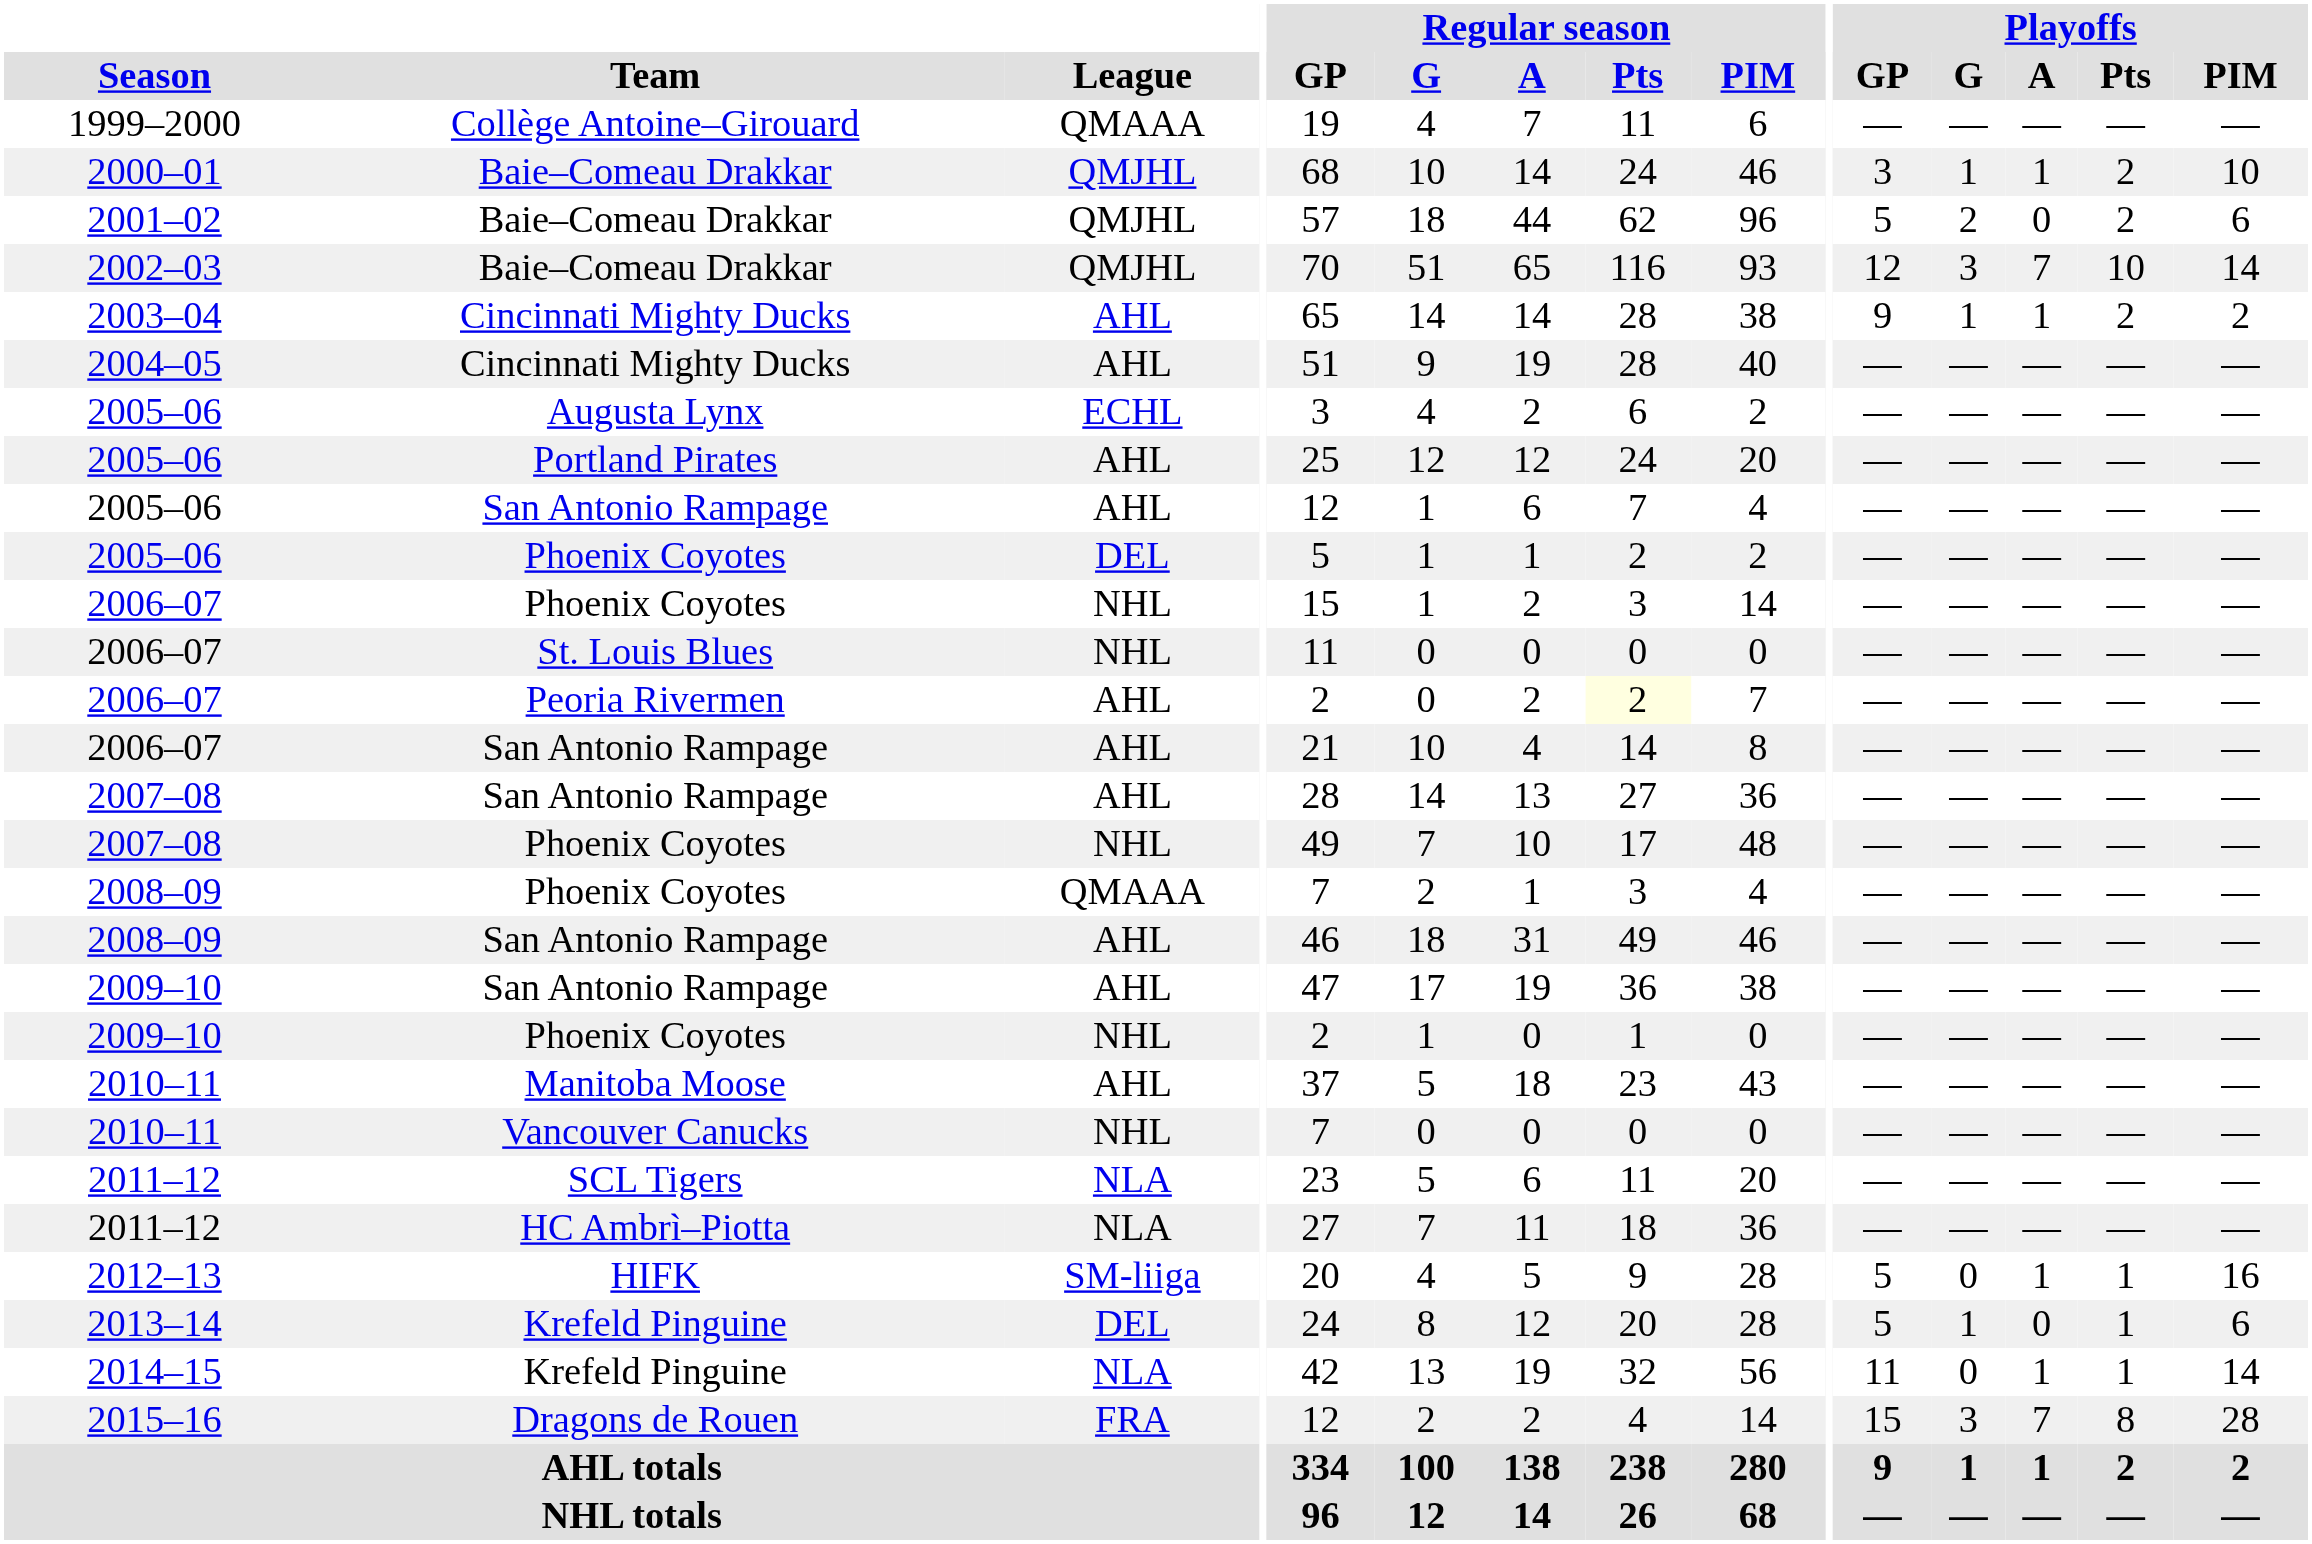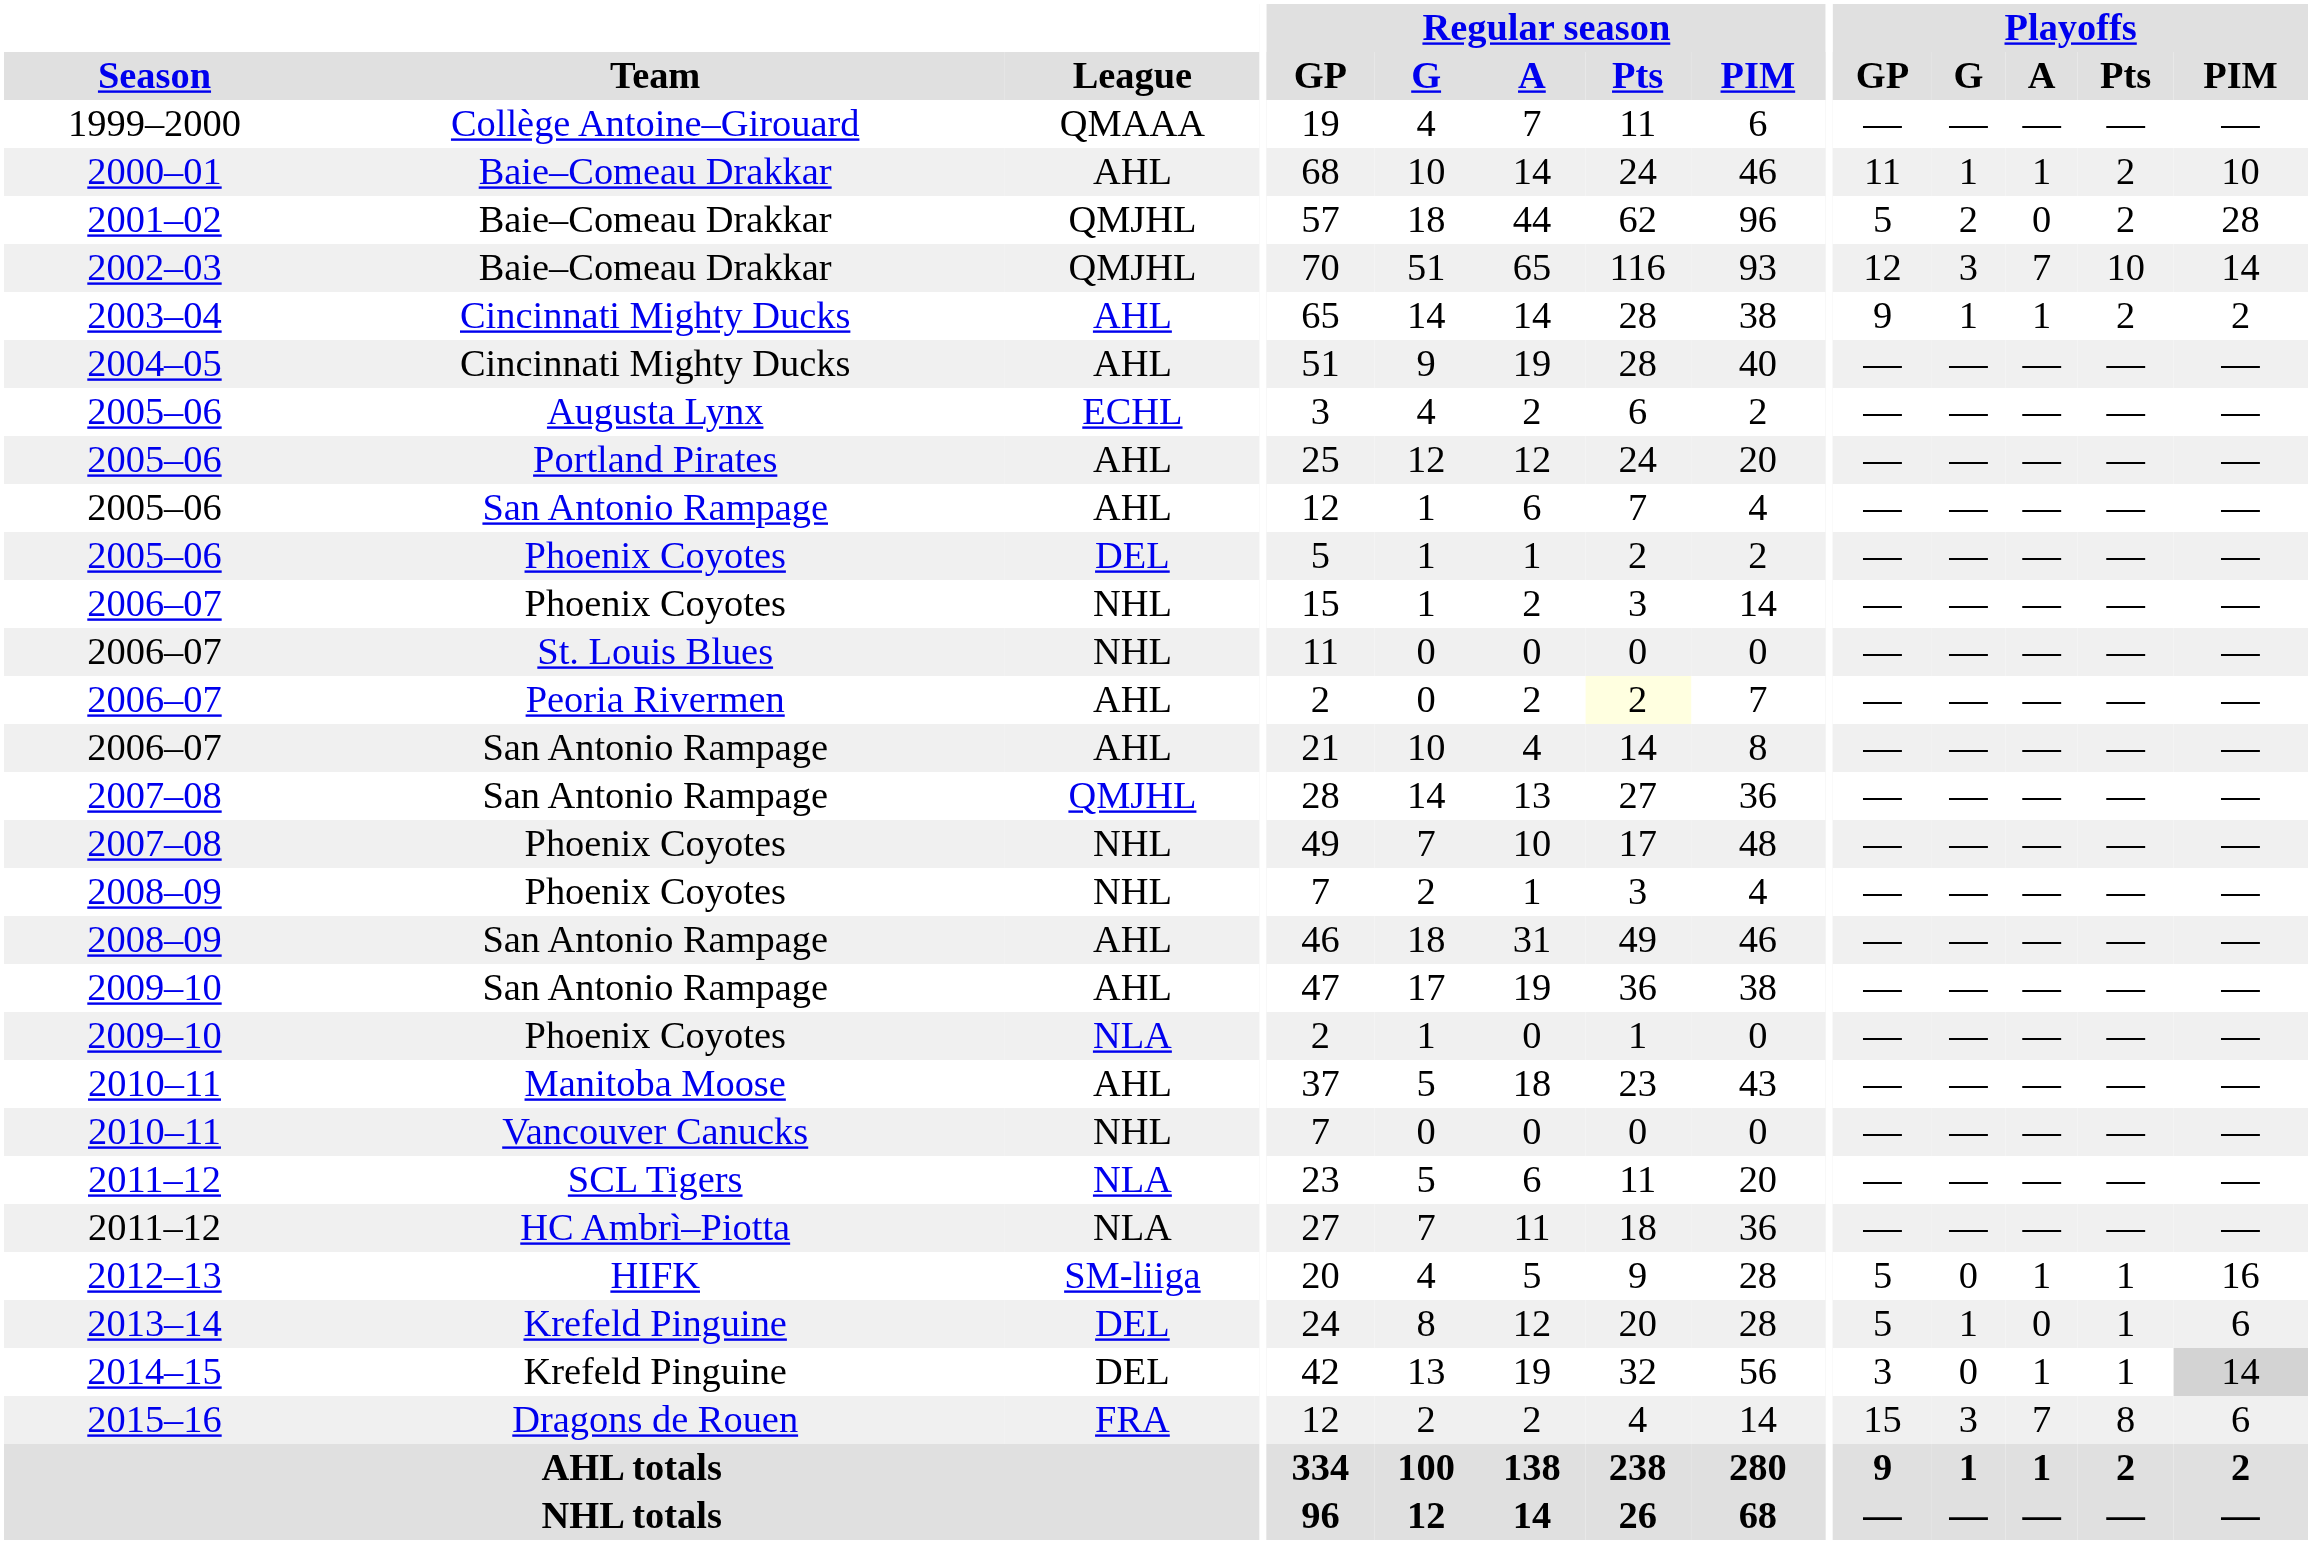 <table border="0" cellpadding="1" cellspacing="0" style="text-align:center; width:60em">
 <tr bgcolor="#e0e0e0">
 <th colspan="3" bgcolor="#ffffff"></th>
 <th rowspan="99" bgcolor="#ffffff"></th>
 <th colspan="5"><a href='#'>Regular season</a></th>
 <th rowspan="99" bgcolor="#ffffff"></th>
 <th colspan="5"><a href='#'>Playoffs</a></th>
 </tr>
 <tr bgcolor="#e0e0e0">
 <th><a href='#'>Season</a></th>
 <th>Team</th>
 <th>League</th>
 <th>GP</th>
 <th><a href='#'>G</a></th>
 <th><a href='#'>A</a></th>
 <th><a href='#'>Pts</a></th>
 <th><a href='#'>PIM</a></th>
 <th>GP</th>
 <th>G</th>
 <th>A</th>
 <th>Pts</th>
 <th>PIM</th>
 </tr>
 <tr>
 <td>1999–2000</td>
 <td><a href='#'>Collège Antoine–Girouard</a></td>
 <td>QMAAA</td>
 <td>19</td>
 <td>4</td>
 <td>7</td>
 <td>11</td>
 <td>6</td>
 <td>—</td>
 <td>—</td>
 <td>—</td>
 <td>—</td>
 <td>—</td>
 </tr>
 <tr bgcolor="#f0f0f0">
 <td><a href='#'>2000–01</a></td>
 <td><a href='#'>Baie–Comeau Drakkar</a></td>
-<td><a href='#'>QMJHL</a></td>
+<td>AHL</td>
 <td>68</td>
 <td>10</td>
 <td>14</td>
 <td>24</td>
 <td>46</td>
-<td>3</td>
+<td>11</td>
 <td>1</td>
 <td>1</td>
 <td>2</td>
 <td>10</td>
 </tr>
 <tr>
 <td><a href='#'>2001–02</a></td>
 <td>Baie–Comeau Drakkar</td>
 <td>QMJHL</td>
 <td>57</td>
 <td>18</td>
 <td>44</td>
 <td>62</td>
 <td>96</td>
 <td>5</td>
 <td>2</td>
 <td>0</td>
 <td>2</td>
-<td>6</td>
+<td>28</td>
 </tr>
 <tr bgcolor="#f0f0f0">
 <td><a href='#'>2002–03</a></td>
 <td>Baie–Comeau Drakkar</td>
 <td>QMJHL</td>
 <td>70</td>
 <td>51</td>
 <td>65</td>
 <td>116</td>
 <td>93</td>
 <td>12</td>
 <td>3</td>
 <td>7</td>
 <td>10</td>
 <td>14</td>
 </tr>
 <tr>
 <td><a href='#'>2003–04</a></td>
 <td><a href='#'>Cincinnati Mighty Ducks</a></td>
 <td><a href='#'>AHL</a></td>
 <td>65</td>
 <td>14</td>
 <td>14</td>
 <td>28</td>
 <td>38</td>
 <td>9</td>
 <td>1</td>
 <td>1</td>
 <td>2</td>
 <td>2</td>
 </tr>
 <tr bgcolor="#f0f0f0">
 <td><a href='#'>2004–05</a></td>
 <td>Cincinnati Mighty Ducks</td>
 <td>AHL</td>
 <td>51</td>
 <td>9</td>
 <td>19</td>
 <td>28</td>
 <td>40</td>
 <td>—</td>
 <td>—</td>
 <td>—</td>
 <td>—</td>
 <td>—</td>
 </tr>
 <tr>
 <td><a href='#'>2005–06</a></td>
 <td><a href='#'>Augusta Lynx</a></td>
 <td><a href='#'>ECHL</a></td>
 <td>3</td>
 <td>4</td>
 <td>2</td>
 <td>6</td>
 <td>2</td>
 <td>—</td>
 <td>—</td>
 <td>—</td>
 <td>—</td>
 <td>—</td>
 </tr>
 <tr bgcolor="#f0f0f0">
 <td><a href='#'>2005–06</a></td>
 <td><a href='#'>Portland Pirates</a></td>
 <td>AHL</td>
 <td>25</td>
 <td>12</td>
 <td>12</td>
 <td>24</td>
 <td>20</td>
 <td>—</td>
 <td>—</td>
 <td>—</td>
 <td>—</td>
 <td>—</td>
 </tr>
 <tr>
 <td>2005–06</td>
 <td><a href='#'>San Antonio Rampage</a></td>
 <td>AHL</td>
 <td>12</td>
 <td>1</td>
 <td>6</td>
 <td>7</td>
 <td>4</td>
 <td>—</td>
 <td>—</td>
 <td>—</td>
 <td>—</td>
 <td>—</td>
 </tr>
 <tr bgcolor="#f0f0f0">
 <td><a href='#'>2005–06</a></td>
 <td><a href='#'>Phoenix Coyotes</a></td>
 <td><a href='#'>DEL</a></td>
 <td>5</td>
 <td>1</td>
 <td>1</td>
 <td>2</td>
 <td>2</td>
 <td>—</td>
 <td>—</td>
 <td>—</td>
 <td>—</td>
 <td>—</td>
 </tr>
 <tr>
 <td><a href='#'>2006–07</a></td>
 <td>Phoenix Coyotes</td>
 <td>NHL</td>
 <td>15</td>
 <td>1</td>
 <td>2</td>
 <td>3</td>
 <td>14</td>
 <td>—</td>
 <td>—</td>
 <td>—</td>
 <td>—</td>
 <td>—</td>
 </tr>
 <tr bgcolor="#f0f0f0">
 <td>2006–07</td>
 <td><a href='#'>St. Louis Blues</a></td>
 <td>NHL</td>
 <td>11</td>
 <td>0</td>
 <td>0</td>
 <td>0</td>
 <td>0</td>
 <td>—</td>
 <td>—</td>
 <td>—</td>
 <td>—</td>
 <td>—</td>
 </tr>
 <tr>
 <td><a href='#'>2006–07</a></td>
 <td><a href='#'>Peoria Rivermen</a></td>
 <td>AHL</td>
 <td>2</td>
 <td>0</td>
 <td>2</td>
 <td style="background: lightyellow;">2</td>
 <td>7</td>
 <td>—</td>
 <td>—</td>
 <td>—</td>
 <td>—</td>
 <td>—</td>
 </tr>
 <tr bgcolor="#f0f0f0">
 <td>2006–07</td>
 <td>San Antonio Rampage</td>
 <td>AHL</td>
 <td>21</td>
 <td>10</td>
 <td>4</td>
 <td>14</td>
 <td>8</td>
 <td>—</td>
 <td>—</td>
 <td>—</td>
 <td>—</td>
 <td>—</td>
 </tr>
 <tr>
 <td><a href='#'>2007–08</a></td>
 <td>San Antonio Rampage</td>
-<td>AHL</td>
+<td><a href='#'>QMJHL</a></td>
 <td>28</td>
 <td>14</td>
 <td>13</td>
 <td>27</td>
 <td>36</td>
 <td>—</td>
 <td>—</td>
 <td>—</td>
 <td>—</td>
 <td>—</td>
 </tr>
 <tr bgcolor="#f0f0f0">
 <td><a href='#'>2007–08</a></td>
 <td>Phoenix Coyotes</td>
 <td>NHL</td>
 <td>49</td>
 <td>7</td>
 <td>10</td>
 <td>17</td>
 <td>48</td>
 <td>—</td>
 <td>—</td>
 <td>—</td>
 <td>—</td>
 <td>—</td>
 </tr>
 <tr>
 <td><a href='#'>2008–09</a></td>
 <td>Phoenix Coyotes</td>
-<td>QMAAA</td>
+<td>NHL</td>
 <td>7</td>
 <td>2</td>
 <td>1</td>
 <td>3</td>
 <td>4</td>
 <td>—</td>
 <td>—</td>
 <td>—</td>
 <td>—</td>
 <td>—</td>
 </tr>
 <tr bgcolor="#f0f0f0">
 <td><a href='#'>2008–09</a></td>
 <td>San Antonio Rampage</td>
 <td>AHL</td>
 <td>46</td>
 <td>18</td>
 <td>31</td>
 <td>49</td>
 <td>46</td>
 <td>—</td>
 <td>—</td>
 <td>—</td>
 <td>—</td>
 <td>—</td>
 </tr>
 <tr>
 <td><a href='#'>2009–10</a></td>
 <td>San Antonio Rampage</td>
 <td>AHL</td>
 <td>47</td>
 <td>17</td>
 <td>19</td>
 <td>36</td>
 <td>38</td>
 <td>—</td>
 <td>—</td>
 <td>—</td>
 <td>—</td>
 <td>—</td>
 </tr>
 <tr bgcolor="#f0f0f0">
 <td><a href='#'>2009–10</a></td>
 <td>Phoenix Coyotes</td>
-<td>NHL</td>
+<td><a href='#'>NLA</a></td>
 <td>2</td>
 <td>1</td>
 <td>0</td>
 <td>1</td>
 <td>0</td>
 <td>—</td>
 <td>—</td>
 <td>—</td>
 <td>—</td>
 <td>—</td>
 </tr>
 <tr>
 <td><a href='#'>2010–11</a></td>
 <td><a href='#'>Manitoba Moose</a></td>
 <td>AHL</td>
 <td>37</td>
 <td>5</td>
 <td>18</td>
 <td>23</td>
 <td>43</td>
 <td>—</td>
 <td>—</td>
 <td>—</td>
 <td>—</td>
 <td>—</td>
 </tr>
 <tr bgcolor="#f0f0f0">
 <td><a href='#'>2010–11</a></td>
 <td><a href='#'>Vancouver Canucks</a></td>
 <td>NHL</td>
 <td>7</td>
 <td>0</td>
 <td>0</td>
 <td>0</td>
 <td>0</td>
 <td>—</td>
 <td>—</td>
 <td>—</td>
 <td>—</td>
 <td>—</td>
 </tr>
 <tr>
 <td><a href='#'>2011–12</a></td>
 <td><a href='#'>SCL Tigers</a></td>
 <td><a href='#'>NLA</a></td>
 <td>23</td>
 <td>5</td>
 <td>6</td>
 <td>11</td>
 <td>20</td>
 <td>—</td>
 <td>—</td>
 <td>—</td>
 <td>—</td>
 <td>—</td>
 </tr>
 <tr bgcolor="#f0f0f0">
 <td>2011–12</td>
 <td><a href='#'>HC Ambrì–Piotta</a></td>
 <td>NLA</td>
 <td>27</td>
 <td>7</td>
 <td>11</td>
 <td>18</td>
 <td>36</td>
 <td>—</td>
 <td>—</td>
 <td>—</td>
 <td>—</td>
 <td>—</td>
 </tr>
 <tr>
 <td><a href='#'>2012–13</a></td>
 <td><a href='#'>HIFK</a></td>
 <td><a href='#'>SM-liiga</a></td>
 <td>20</td>
 <td>4</td>
 <td>5</td>
 <td>9</td>
 <td>28</td>
 <td>5</td>
 <td>0</td>
 <td>1</td>
 <td>1</td>
 <td>16</td>
 </tr>
 <tr bgcolor="#f0f0f0">
 <td><a href='#'>2013–14</a></td>
 <td><a href='#'>Krefeld Pinguine</a></td>
 <td><a href='#'>DEL</a></td>
 <td>24</td>
 <td>8</td>
 <td>12</td>
 <td>20</td>
 <td>28</td>
 <td>5</td>
 <td>1</td>
 <td>0</td>
 <td>1</td>
 <td>6</td>
 </tr>
 <tr>
 <td><a href='#'>2014–15</a></td>
 <td>Krefeld Pinguine</td>
-<td><a href='#'>NLA</a></td>
+<td>DEL</td>
 <td>42</td>
 <td>13</td>
 <td>19</td>
 <td>32</td>
 <td>56</td>
-<td>11</td>
+<td>3</td>
 <td>0</td>
 <td>1</td>
 <td>1</td>
-<td>14</td>
+<td style="background: lightgrey;">14</td>
 </tr>
 <tr bgcolor="#f0f0f0">
 <td><a href='#'>2015–16</a></td>
 <td><a href='#'>Dragons de Rouen</a></td>
 <td><a href='#'>FRA</a></td>
 <td>12</td>
 <td>2</td>
 <td>2</td>
 <td>4</td>
 <td>14</td>
 <td>15</td>
 <td>3</td>
 <td>7</td>
 <td>8</td>
-<td>28</td>
+<td>6</td>
 </tr>
 <tr bgcolor="#e0e0e0">
 <th colspan="3">AHL totals</th>
 <th>334</th>
 <th>100</th>
 <th>138</th>
 <th>238</th>
 <th>280</th>
 <th>9</th>
 <th>1</th>
 <th>1</th>
 <th>2</th>
 <th>2</th>
 </tr>
 <tr bgcolor="#e0e0e0">
 <th colspan="3">NHL totals</th>
 <th>96</th>
 <th>12</th>
 <th>14</th>
 <th>26</th>
 <th>68</th>
 <th>—</th>
 <th>—</th>
 <th>—</th>
 <th>—</th>
 <th>—</th>
 </tr>
 </table>
